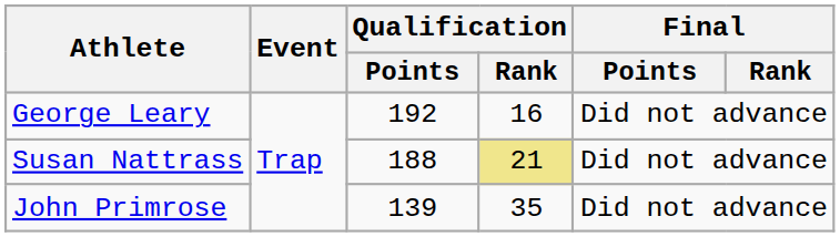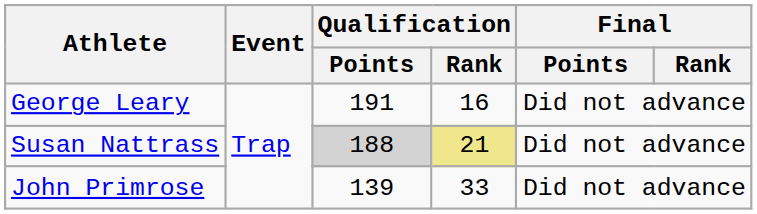 <table class="wikitable" style="font-size:90%">
 <tr>
 <th rowspan="2">Athlete</th>
 <th rowspan="2">Event</th>
 <th colspan=2>Qualification</th>
 <th colspan=2>Final</th>
 </tr>
 <tr style="font-size:95%">
 <th>Points</th>
 <th>Rank</th>
 <th>Points</th>
 <th>Rank</th>
 </tr>
 <tr align=center>
 <td align=left><a href='#'>George Leary</a></td>
 <td align=left rowspan=3><a href='#'>Trap</a></td>
-<td>192</td>
+<td>191</td>
 <td>16</td>
 <td colspan=2>Did not advance</td>
 </tr>
 <tr align=center>
 <td align=left><a href='#'>Susan Nattrass</a></td>
-<td>188</td>
+<td style="background: lightgrey;">188</td>
 <td style="background: khaki;">21</td>
 <td colspan=2>Did not advance</td>
 </tr>
 <tr align=center>
 <td align=left><a href='#'>John Primrose</a></td>
 <td>139</td>
-<td>35</td>
+<td>33</td>
 <td colspan=2>Did not advance</td>
 </tr>
 </table>
